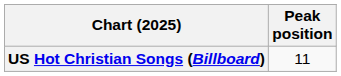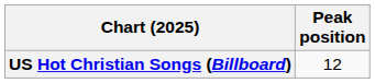 <table class="wikitable sortable plainrowheaders" style="text-align:center">
 <tr>
 <th scope="col">Chart (2025)</th>
 <th scope="col">Peak<br>position</th>
 </tr>
 <tr>
 <th scope="row">US <a href='#'>Hot Christian Songs</a> (<em><a href='#'>Billboard</a></em>)</th>
-<td>11</td>
+<td>12</td>
 </tr>
 </table>
